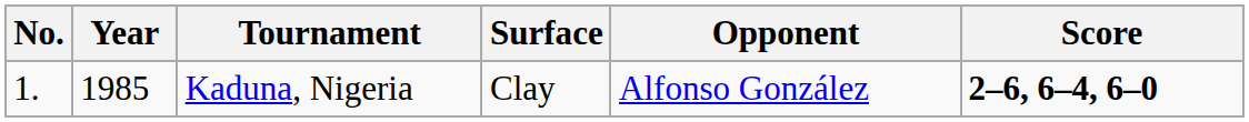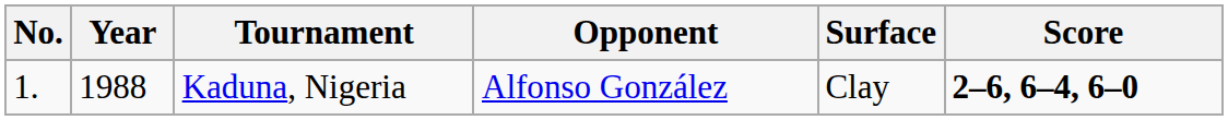 <table class="sortable wikitable" style=font-size:97%>
 <tr>
 <th style="width:20px" class="unsortable">No.</th>
 <th style="width:40px">Year</th>
 <th style="width:130px">Tournament</th>
+<th style="width:150px">Opponent</th>
 <th style="width:50px">Surface</th>
-<th style="width:150px">Opponent</th>
 <th style="width:120px" class="unsortable">Score</th>
 </tr>
 <tr>
 <td>1.</td>
-<td>1985</td>
+<td>1988</td>
 <td><a href='#'>Kaduna</a>, Nigeria</td>
+<td> <a href='#'>Alfonso González</a></td>
 <td>Clay</td>
-<td> <a href='#'>Alfonso González</a></td>
 <td><strong>2–6, 6–4, 6–0</strong></td>
 </tr>
 </table>
